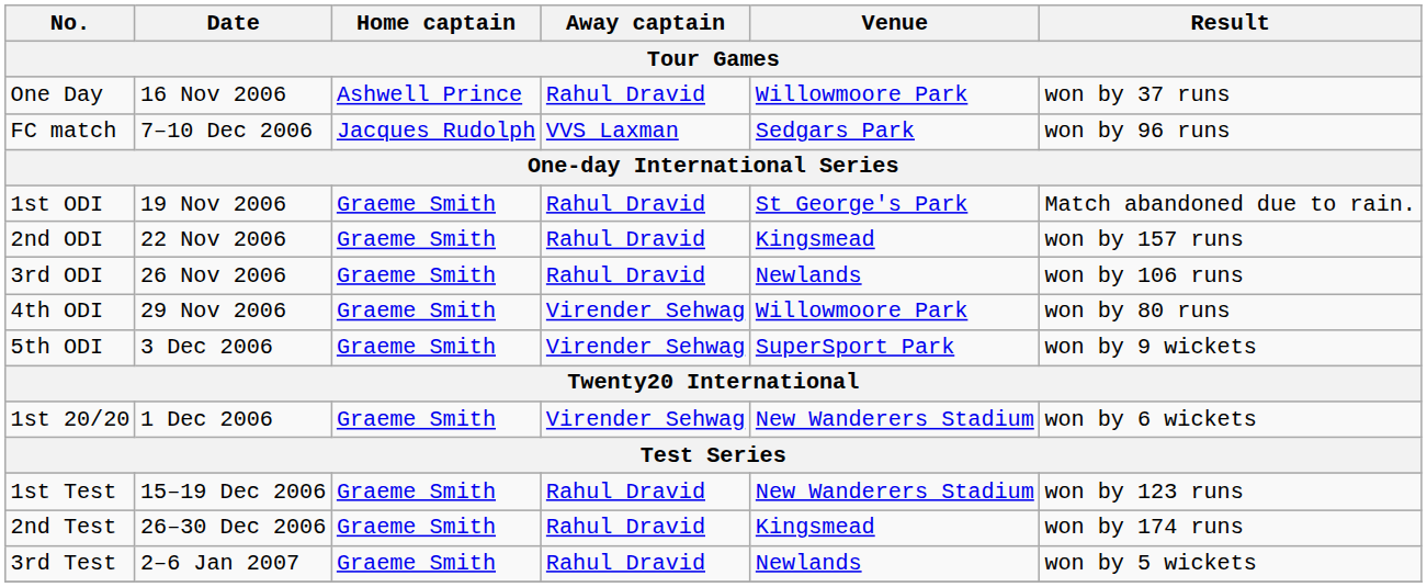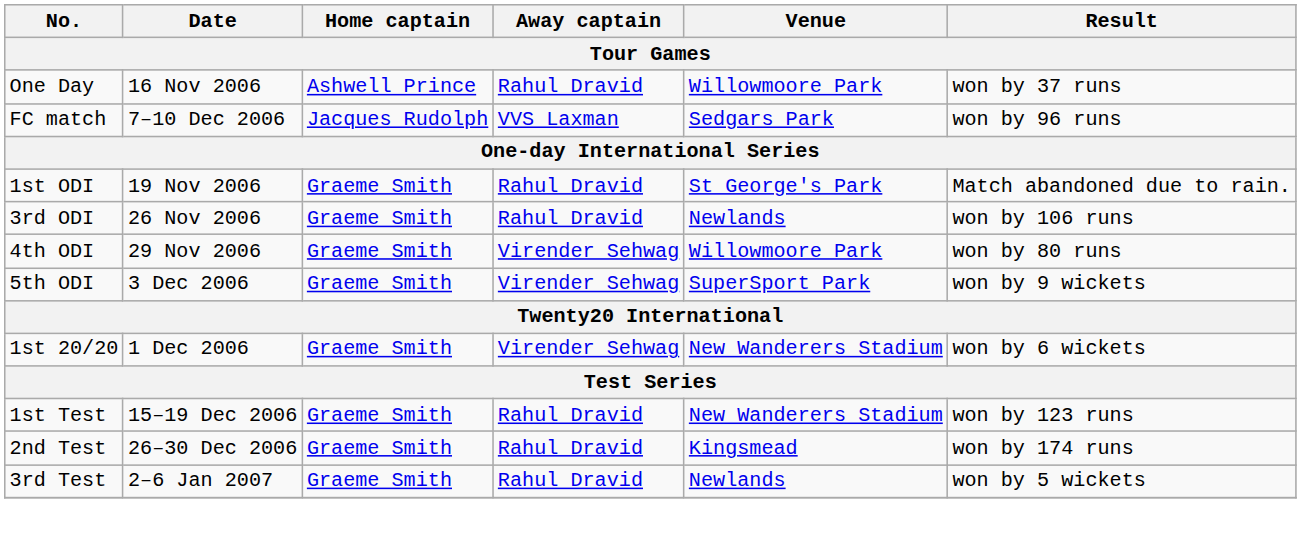 <table class="wikitable">
 <tr>
 <th>No.</th>
 <th>Date</th>
 <th>Home captain</th>
 <th>Away captain</th>
 <th>Venue</th>
 <th>Result</th>
 </tr>
 <tr>
 <th colspan="6">Tour Games</th>
 </tr>
 <tr>
 <td>One Day</td>
 <td>16 Nov 2006</td>
 <td><a href='#'>Ashwell Prince</a></td>
 <td><a href='#'>Rahul Dravid</a></td>
 <td><a href='#'>Willowmoore Park</a></td>
 <td> won by 37 runs</td>
 </tr>
 <tr>
 <td>FC match</td>
 <td>7–10 Dec 2006</td>
 <td><a href='#'>Jacques Rudolph</a></td>
 <td><a href='#'>VVS Laxman</a></td>
 <td><a href='#'>Sedgars Park</a></td>
 <td> won by 96 runs</td>
 </tr>
 <tr>
 <th colspan="6">One-day International Series</th>
 </tr>
 <tr>
 <td>1st ODI</td>
 <td>19 Nov 2006</td>
 <td><a href='#'>Graeme Smith</a></td>
 <td><a href='#'>Rahul Dravid</a></td>
 <td><a href='#'>St George's Park</a></td>
 <td>Match abandoned due to rain.</td>
-</tr>
-<tr>
-<td>2nd ODI</td>
-<td>22 Nov 2006</td>
-<td><a href='#'>Graeme Smith</a></td>
-<td><a href='#'>Rahul Dravid</a></td>
-<td><a href='#'>Kingsmead</a></td>
-<td> won by 157 runs</td>
 </tr>
 <tr>
 <td>3rd ODI</td>
 <td>26 Nov 2006</td>
 <td><a href='#'>Graeme Smith</a></td>
 <td><a href='#'>Rahul Dravid</a></td>
 <td><a href='#'>Newlands</a></td>
 <td> won by 106 runs</td>
 </tr>
 <tr>
 <td>4th ODI</td>
 <td>29 Nov 2006</td>
 <td><a href='#'>Graeme Smith</a></td>
 <td><a href='#'>Virender Sehwag</a></td>
 <td><a href='#'>Willowmoore Park</a></td>
 <td> won by 80 runs</td>
 </tr>
 <tr>
 <td>5th ODI</td>
 <td>3 Dec 2006</td>
 <td><a href='#'>Graeme Smith</a></td>
 <td><a href='#'>Virender Sehwag</a></td>
 <td><a href='#'>SuperSport Park</a></td>
 <td> won by 9 wickets</td>
 </tr>
 <tr>
 <th colspan="6">Twenty20 International</th>
 </tr>
 <tr>
 <td>1st 20/20</td>
 <td>1 Dec 2006</td>
 <td><a href='#'>Graeme Smith</a></td>
 <td><a href='#'>Virender Sehwag</a></td>
 <td><a href='#'>New Wanderers Stadium</a></td>
 <td> won by 6 wickets</td>
 </tr>
 <tr>
 <th colspan="6">Test Series</th>
 </tr>
 <tr>
 <td>1st Test</td>
 <td>15–19 Dec 2006</td>
 <td><a href='#'>Graeme Smith</a></td>
 <td><a href='#'>Rahul Dravid</a></td>
 <td><a href='#'>New Wanderers Stadium</a></td>
 <td> won by 123 runs</td>
 </tr>
 <tr>
 <td>2nd Test</td>
 <td>26–30 Dec 2006</td>
 <td><a href='#'>Graeme Smith</a></td>
 <td><a href='#'>Rahul Dravid</a></td>
 <td><a href='#'>Kingsmead</a></td>
 <td> won by 174 runs</td>
 </tr>
 <tr>
 <td>3rd Test</td>
 <td>2–6 Jan 2007</td>
 <td><a href='#'>Graeme Smith</a></td>
 <td><a href='#'>Rahul Dravid</a></td>
 <td><a href='#'>Newlands</a></td>
 <td> won by 5 wickets</td>
 </tr>
 <tr>
 </tr>
 </table>
